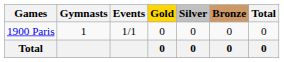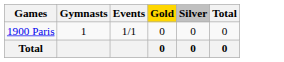 <table class="wikitable sortable" style="text-align:center">
 <tr>
 <th>Games</th>
 <th>Gymnasts</th>
 <th>Events</th>
 <th style="background-color:gold;">Gold</th>
 <th style="background-color:silver;">Silver</th>
-<th style="background-color:#c96;">Bronze</th>
 <th>Total</th>
 </tr>
 <tr>
 <td align=left><a href='#'>1900 Paris</a></td>
 <td>1</td>
 <td>1/1</td>
-<td>0</td>
 <td>0</td>
 <td>0</td>
 <td>0</td>
 </tr>
 <tr>
 <th>Total</th>
 <th></th>
 <th></th>
 <th>0</th>
 <th>0</th>
 <th>0</th>
-<th>0</th>
 </tr>
 </table>
